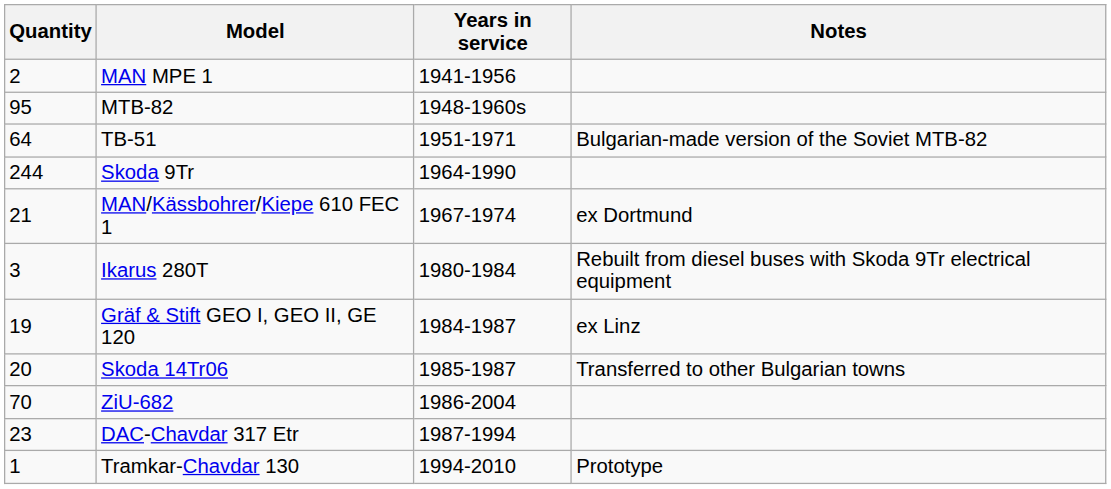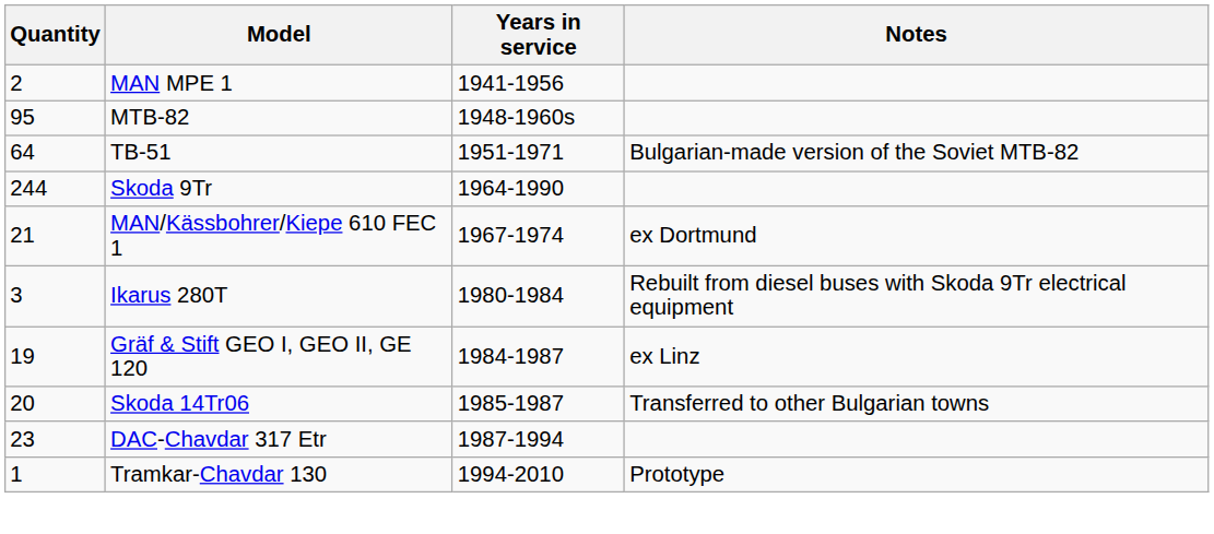 <table class="wikitable">
 <tr>
 <th>Quantity</th>
 <th>Model</th>
 <th>Years in service</th>
 <th>Notes</th>
 </tr>
 <tr>
 <td>2</td>
 <td><a href='#'>MAN</a> MPE 1</td>
 <td>1941-1956</td>
 <td></td>
 </tr>
 <tr>
 <td>95</td>
 <td>MTB-82</td>
 <td>1948-1960s</td>
 <td></td>
 </tr>
 <tr>
 <td>64</td>
 <td>TB-51</td>
 <td>1951-1971</td>
 <td>Bulgarian-made version of the Soviet MTB-82</td>
 </tr>
 <tr>
 <td>244</td>
 <td><a href='#'>Skoda</a> 9Tr</td>
 <td>1964-1990</td>
 <td></td>
 </tr>
 <tr>
 <td>21</td>
 <td><a href='#'>MAN</a>/<a href='#'>Kässbohrer</a>/<a href='#'>Kiepe</a> 610 FEC 1</td>
 <td>1967-1974</td>
 <td>ex Dortmund</td>
 </tr>
 <tr>
 <td>3</td>
 <td><a href='#'>Ikarus</a> 280T</td>
 <td>1980-1984</td>
 <td>Rebuilt from diesel buses with Skoda 9Tr electrical equipment</td>
 </tr>
 <tr>
 <td>19</td>
 <td><a href='#'>Gräf & Stift</a> GEO I, GEO II, GE 120</td>
 <td>1984-1987</td>
 <td>ex Linz</td>
 </tr>
 <tr>
 <td>20</td>
 <td><a href='#'>Skoda 14Tr06</a></td>
 <td>1985-1987</td>
 <td>Transferred to other Bulgarian towns</td>
 </tr>
 <tr>
-<td>70</td>
-<td><a href='#'>ZiU-682</a></td>
-<td>1986-2004</td>
-<td></td>
-</tr>
-<tr>
 <td>23</td>
 <td><a href='#'>DAC</a>-<a href='#'>Chavdar</a> 317 Etr</td>
 <td>1987-1994</td>
 <td></td>
 </tr>
 <tr>
 <td>1</td>
 <td>Tramkar-<a href='#'>Chavdar</a> 130</td>
 <td>1994-2010</td>
 <td>Prototype</td>
 </tr>
 </table>
